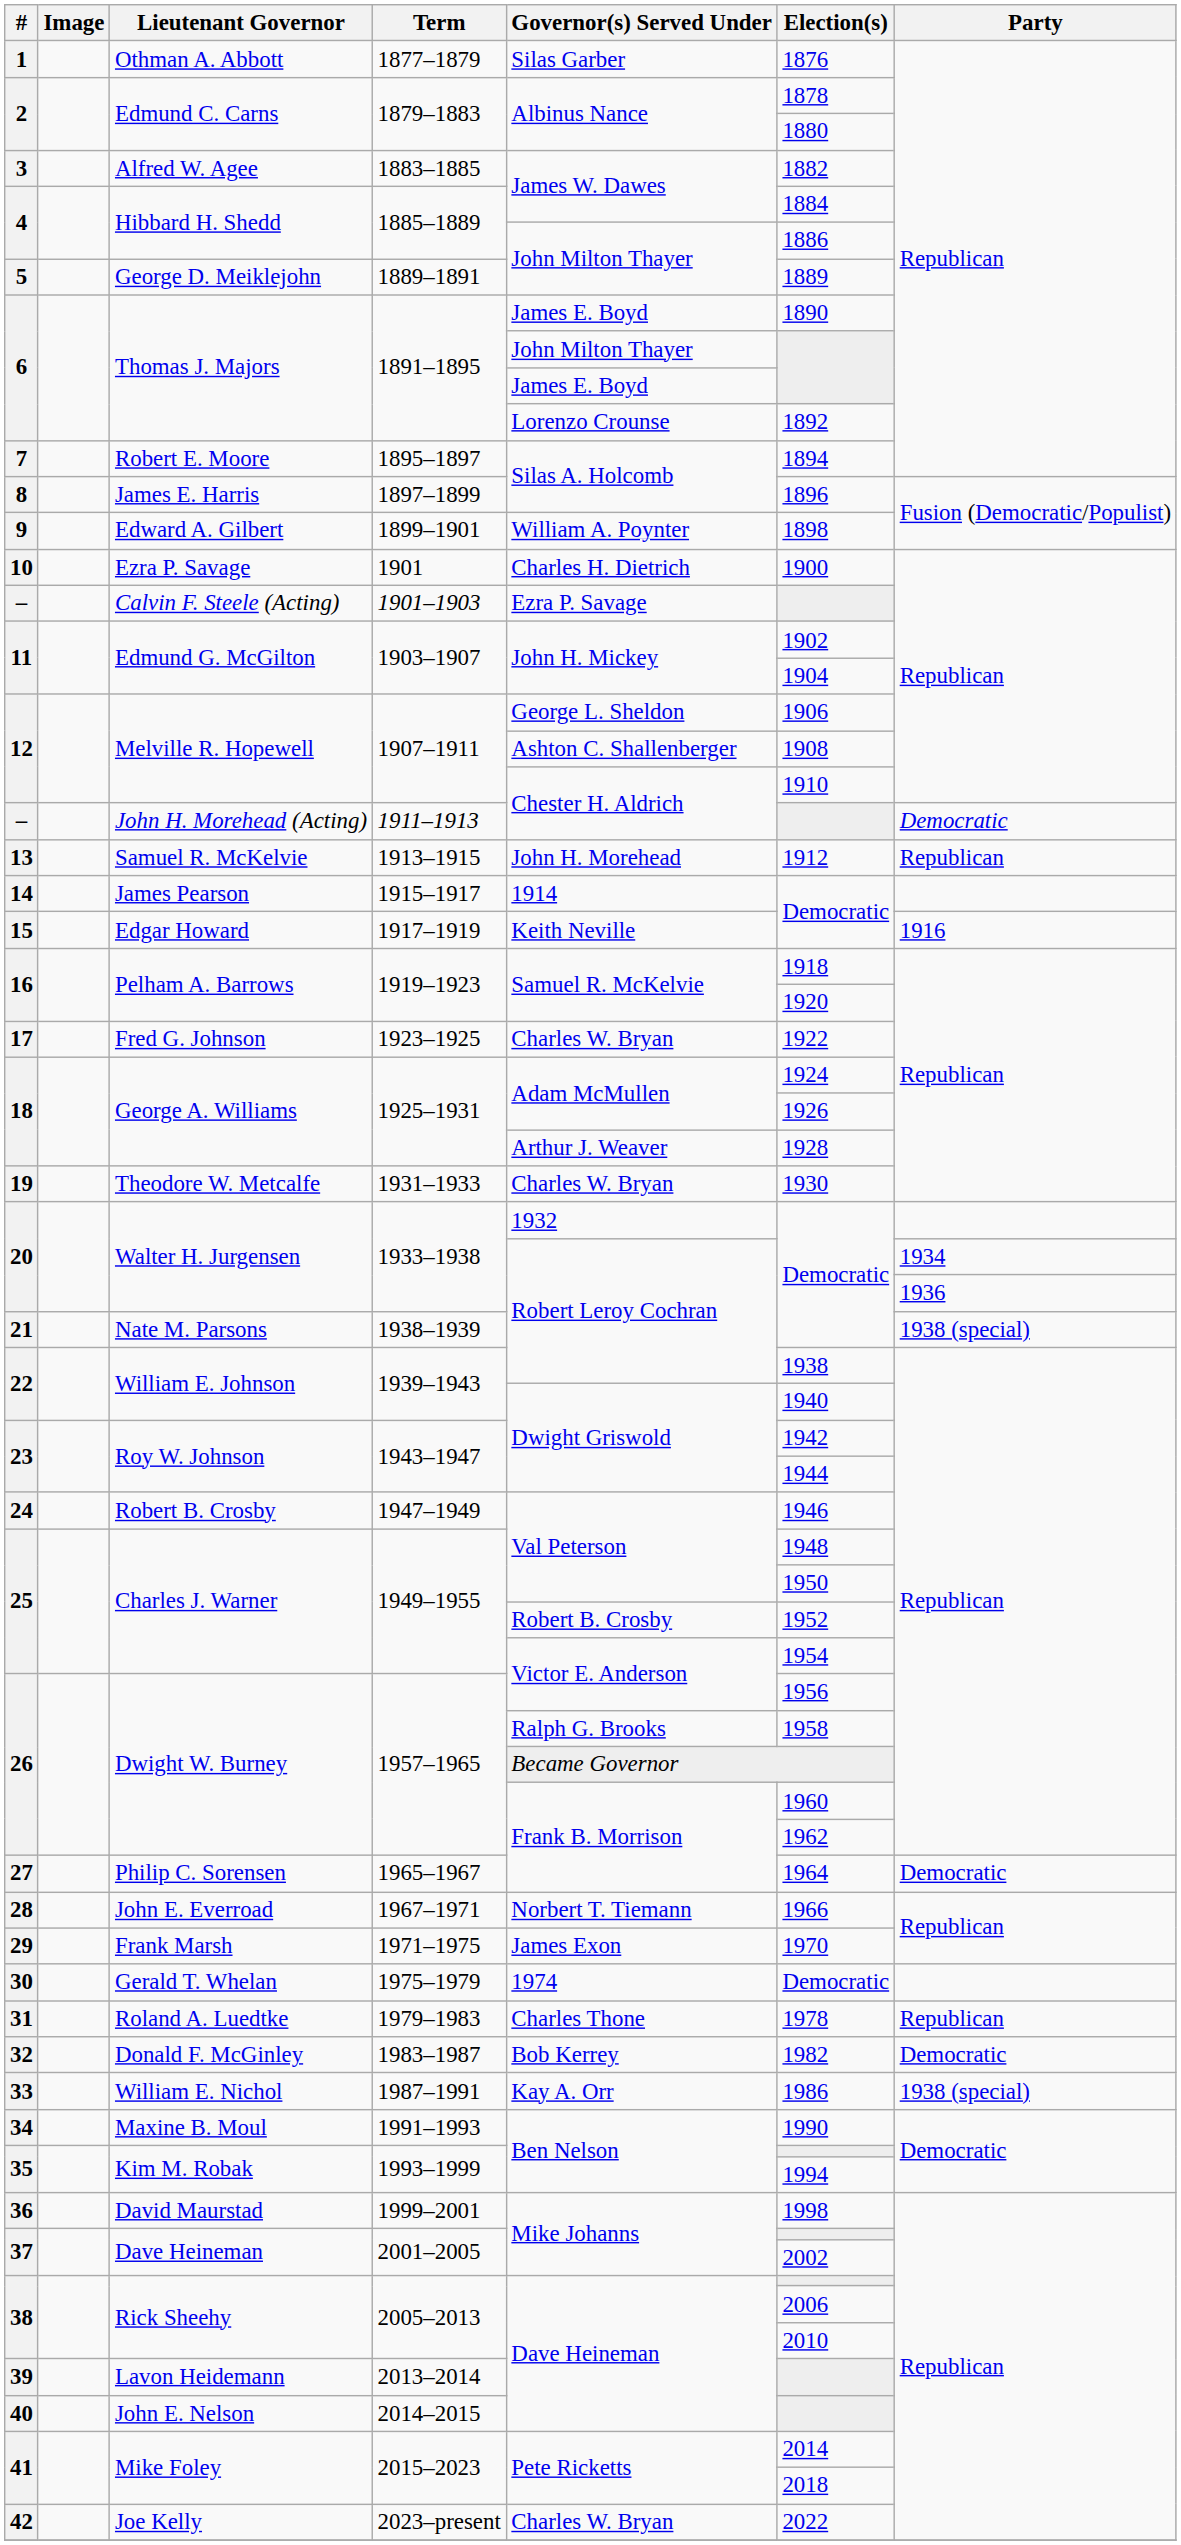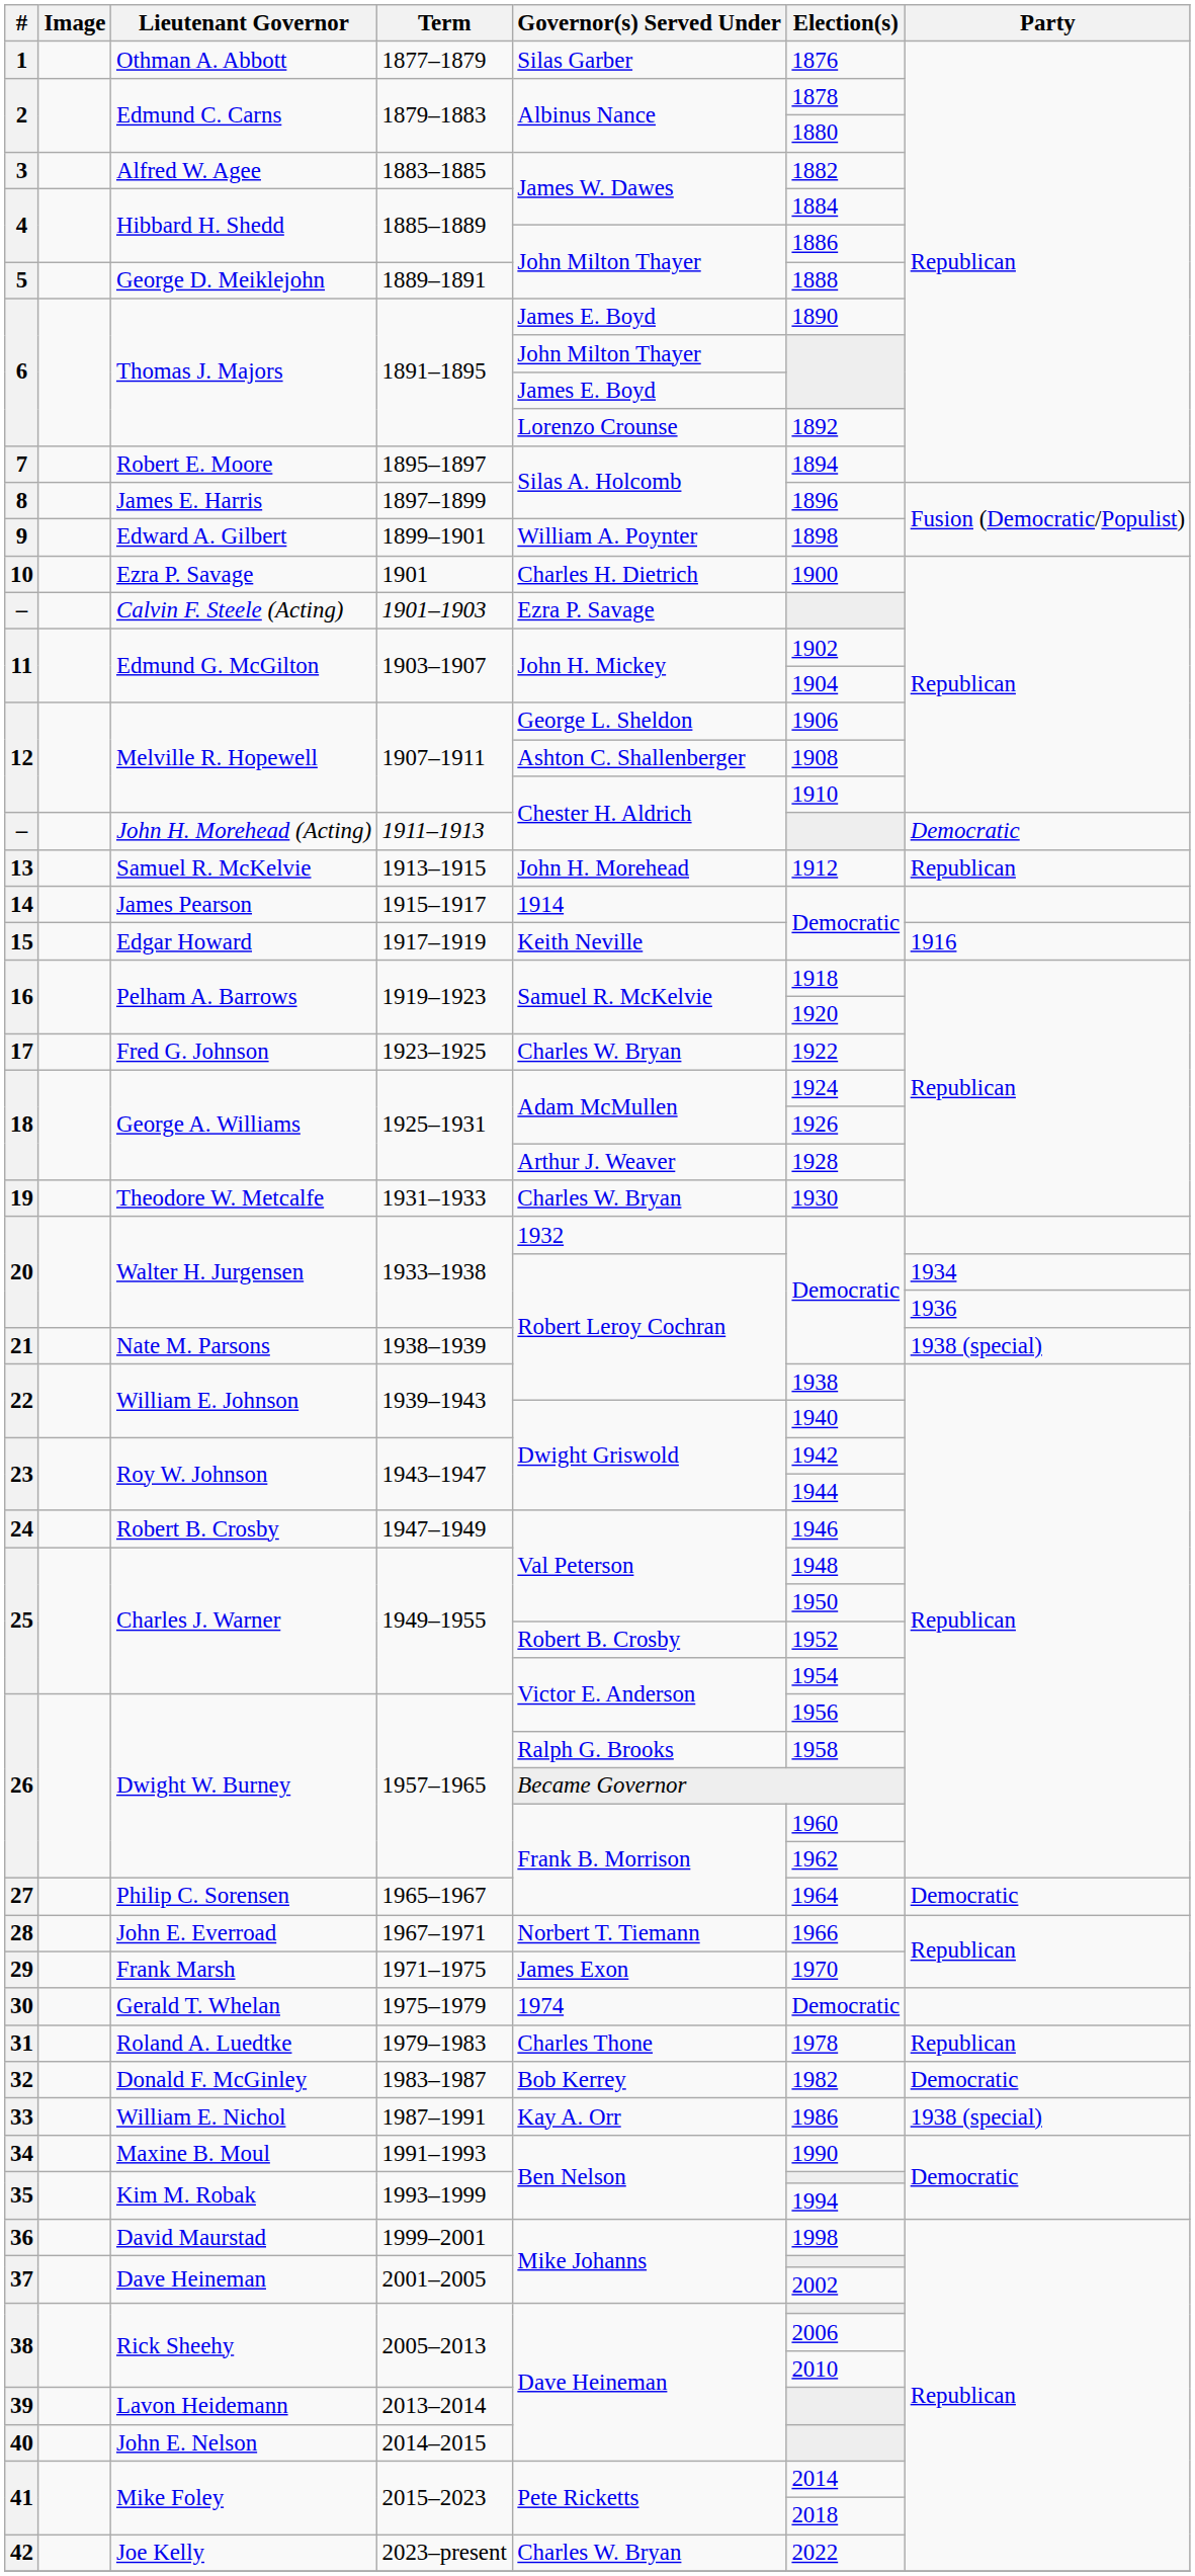 <table class=wikitable>
 <tr>
 <th>#</th>
 <th>Image</th>
 <th>Lieutenant Governor</th>
 <th>Term</th>
 <th>Governor(s) Served Under</th>
 <th>Election(s)</th>
 <th>Party</th>
 </tr>
 <tr>
 <th>1</th>
 <td></td>
 <td><a href='#'>Othman A. Abbott</a></td>
 <td>1877–1879</td>
 <td><a href='#'>Silas Garber</a></td>
 <td><a href='#'>1876</a></td>
 <td rowspan="12"><a href='#'>Republican</a></td>
 </tr>
 <tr>
 <th rowspan="2">2</th>
 <td rowspan="2"></td>
 <td rowspan="2"><a href='#'>Edmund C. Carns</a></td>
 <td rowspan="2">1879–1883</td>
 <td rowspan="2"><a href='#'>Albinus Nance</a></td>
 <td><a href='#'>1878</a></td>
 </tr>
 <tr>
 <td><a href='#'>1880</a></td>
 </tr>
 <tr>
 <th>3</th>
 <td></td>
 <td><a href='#'>Alfred W. Agee</a></td>
 <td>1883–1885</td>
 <td rowspan="2"><a href='#'>James W. Dawes</a></td>
 <td><a href='#'>1882</a></td>
 </tr>
 <tr>
 <th rowspan="2">4</th>
 <td rowspan="2"></td>
 <td rowspan="2"><a href='#'>Hibbard H. Shedd</a></td>
 <td rowspan="2">1885–1889</td>
 <td><a href='#'>1884</a></td>
 </tr>
 <tr>
 <td rowspan="2"><a href='#'>John Milton Thayer</a></td>
 <td><a href='#'>1886</a></td>
 </tr>
 <tr>
 <th>5</th>
 <td></td>
 <td><a href='#'>George D. Meiklejohn</a></td>
 <td>1889–1891</td>
-<td><a href='#'>1889</a></td>
+<td><a href='#'>1888</a></td>
 </tr>
 <tr>
 <th rowspan="4">6</th>
 <td rowspan="4"></td>
 <td rowspan="4"><a href='#'>Thomas J. Majors</a></td>
 <td rowspan="4">1891–1895</td>
 <td><a href='#'>James E. Boyd</a></td>
 <td><a href='#'>1890</a></td>
 </tr>
 <tr>
 <td><a href='#'>John Milton Thayer</a></td>
 <td rowspan="2" bgcolor="#EEEEEE"></td>
 </tr>
 <tr>
 <td><a href='#'>James E. Boyd</a></td>
 </tr>
 <tr>
 <td><a href='#'>Lorenzo Crounse</a></td>
 <td><a href='#'>1892</a></td>
 </tr>
 <tr>
 <th>7</th>
 <td></td>
 <td><a href='#'>Robert E. Moore</a></td>
 <td>1895–1897</td>
 <td rowspan="2" ><a href='#'>Silas A. Holcomb</a></td>
 <td><a href='#'>1894</a></td>
 </tr>
 <tr>
 <th>8</th>
 <td></td>
 <td><a href='#'>James E. Harris</a></td>
 <td>1897–1899</td>
 <td><a href='#'>1896</a></td>
 <td rowspan="2"><a href='#'>Fusion</a> (<a href='#'>Democratic</a>/<a href='#'>Populist</a>)</td>
 </tr>
 <tr>
 <th>9</th>
 <td></td>
 <td><a href='#'>Edward A. Gilbert</a></td>
 <td>1899–1901</td>
 <td><a href='#'>William A. Poynter</a></td>
 <td><a href='#'>1898</a></td>
 </tr>
 <tr>
 <th>10</th>
 <td></td>
 <td><a href='#'>Ezra P. Savage</a></td>
 <td>1901</td>
 <td><a href='#'>Charles H. Dietrich</a></td>
 <td><a href='#'>1900</a></td>
 <td rowspan="7"><a href='#'>Republican</a></td>
 </tr>
 <tr>
 <th>–</th>
 <td></td>
 <td><em><a href='#'>Calvin F. Steele</a> (Acting)</em></td>
 <td><em>1901–1903</em></td>
 <td><a href='#'>Ezra P. Savage</a></td>
 <td bgcolor="#EEEEEE"></td>
 </tr>
 <tr>
 <th rowspan="2">11</th>
 <td rowspan="2"></td>
 <td rowspan="2"><a href='#'>Edmund G. McGilton</a></td>
 <td rowspan="2">1903–1907</td>
 <td rowspan="2"><a href='#'>John H. Mickey</a></td>
 <td><a href='#'>1902</a></td>
 </tr>
 <tr>
 <td><a href='#'>1904</a></td>
 </tr>
 <tr>
 <th rowspan="3">12</th>
 <td rowspan="3"></td>
 <td rowspan="3"><a href='#'>Melville R. Hopewell</a></td>
 <td rowspan="3">1907–1911</td>
 <td><a href='#'>George L. Sheldon</a></td>
 <td><a href='#'>1906</a></td>
 </tr>
 <tr>
 <td><a href='#'>Ashton C. Shallenberger</a></td>
 <td><a href='#'>1908</a></td>
 </tr>
 <tr>
 <td rowspan="2"><a href='#'>Chester H. Aldrich</a></td>
 <td><a href='#'>1910</a></td>
 </tr>
 <tr>
 <th>–</th>
 <td></td>
 <td><em><a href='#'>John H. Morehead</a> (Acting)</em></td>
 <td><em>1911–1913</em></td>
 <td bgcolor="#EEEEEE"></td>
 <td><em><a href='#'>Democratic</a></em></td>
 </tr>
 <tr>
 <th>13</th>
 <td></td>
 <td><a href='#'>Samuel R. McKelvie</a></td>
 <td>1913–1915</td>
 <td><a href='#'>John H. Morehead</a></td>
 <td><a href='#'>1912</a></td>
 <td><a href='#'>Republican</a></td>
 </tr>
 <tr>
 <th>14</th>
 <td></td>
 <td><a href='#'>James Pearson</a></td>
 <td>1915–1917</td>
 <td><a href='#'>1914</a></td>
 <td rowspan="2"><a href='#'>Democratic</a></td>
 </tr>
 <tr>
 <th>15</th>
 <td></td>
 <td><a href='#'>Edgar Howard</a></td>
 <td>1917–1919</td>
 <td><a href='#'>Keith Neville</a></td>
 <td><a href='#'>1916</a></td>
 </tr>
 <tr>
 <th rowspan="2">16</th>
 <td rowspan="2"></td>
 <td rowspan="2"><a href='#'>Pelham A. Barrows</a></td>
 <td rowspan="2">1919–1923</td>
 <td rowspan="2"><a href='#'>Samuel R. McKelvie</a></td>
 <td><a href='#'>1918</a></td>
 <td rowspan="7"><a href='#'>Republican</a></td>
 </tr>
 <tr>
 <td><a href='#'>1920</a></td>
 </tr>
 <tr>
 <th>17</th>
 <td></td>
 <td><a href='#'>Fred G. Johnson</a></td>
 <td>1923–1925</td>
 <td><a href='#'>Charles W. Bryan</a></td>
 <td><a href='#'>1922</a></td>
 </tr>
 <tr>
 <th rowspan="3">18</th>
 <td rowspan="3"></td>
 <td rowspan="3"><a href='#'>George A. Williams</a></td>
 <td rowspan="3">1925–1931</td>
 <td rowspan="2"><a href='#'>Adam McMullen</a></td>
 <td><a href='#'>1924</a></td>
 </tr>
 <tr>
 <td><a href='#'>1926</a></td>
 </tr>
 <tr>
 <td><a href='#'>Arthur J. Weaver</a></td>
 <td><a href='#'>1928</a></td>
 </tr>
 <tr>
 <th>19</th>
 <td></td>
 <td><a href='#'>Theodore W. Metcalfe</a></td>
 <td>1931–1933</td>
 <td><a href='#'>Charles W. Bryan</a></td>
 <td><a href='#'>1930</a></td>
 </tr>
 <tr>
 <th rowspan="3">20</th>
 <td rowspan="3"></td>
 <td rowspan="3"><a href='#'>Walter H. Jurgensen</a></td>
 <td rowspan="3">1933–1938</td>
 <td><a href='#'>1932</a></td>
 <td rowspan="4"><a href='#'>Democratic</a></td>
 </tr>
 <tr>
 <td rowspan="4"><a href='#'>Robert Leroy Cochran</a></td>
 <td><a href='#'>1934</a></td>
 </tr>
 <tr>
 <td><a href='#'>1936</a></td>
 </tr>
 <tr>
 <th>21</th>
 <td></td>
 <td><a href='#'>Nate M. Parsons</a></td>
 <td>1938–1939</td>
 <td><a href='#'>1938 (special)</a></td>
 </tr>
 <tr>
 <th rowspan="2">22</th>
 <td rowspan="2"></td>
 <td rowspan="2"><a href='#'>William E. Johnson</a></td>
 <td rowspan="2">1939–1943</td>
 <td><a href='#'>1938</a></td>
 <td rowspan="14"><a href='#'>Republican</a></td>
 </tr>
 <tr>
 <td rowspan="3"><a href='#'>Dwight Griswold</a></td>
 <td><a href='#'>1940</a></td>
 </tr>
 <tr>
 <th rowspan="2">23</th>
 <td rowspan="2"></td>
 <td rowspan="2"><a href='#'>Roy W. Johnson</a></td>
 <td rowspan="2">1943–1947</td>
 <td><a href='#'>1942</a></td>
 </tr>
 <tr>
 <td><a href='#'>1944</a></td>
 </tr>
 <tr>
 <th>24</th>
 <td></td>
 <td><a href='#'>Robert B. Crosby</a></td>
 <td>1947–1949</td>
 <td rowspan="3"><a href='#'>Val Peterson</a></td>
 <td><a href='#'>1946</a></td>
 </tr>
 <tr>
 <th rowspan="4">25</th>
 <td rowspan="4"></td>
 <td rowspan="4"><a href='#'>Charles J. Warner</a></td>
 <td rowspan="4">1949–1955</td>
 <td><a href='#'>1948</a></td>
 </tr>
 <tr>
 <td><a href='#'>1950</a></td>
 </tr>
 <tr>
 <td><a href='#'>Robert B. Crosby</a></td>
 <td><a href='#'>1952</a></td>
 </tr>
 <tr>
 <td rowspan="2"><a href='#'>Victor E. Anderson</a></td>
 <td><a href='#'>1954</a></td>
 </tr>
 <tr>
 <th rowspan="5">26</th>
 <td rowspan="5"></td>
 <td rowspan="5"><a href='#'>Dwight W. Burney</a></td>
 <td rowspan="5">1957–1965</td>
 <td><a href='#'>1956</a></td>
 </tr>
 <tr>
 <td><a href='#'>Ralph G. Brooks</a></td>
 <td><a href='#'>1958</a></td>
 </tr>
 <tr>
 <td colspan="2" bgcolor="#EEEEEE"><em>Became Governor</em></td>
 </tr>
 <tr>
 <td rowspan="3"><a href='#'>Frank B. Morrison</a></td>
 <td><a href='#'>1960</a></td>
 </tr>
 <tr>
 <td><a href='#'>1962</a></td>
 </tr>
 <tr>
 <th>27</th>
 <td></td>
 <td><a href='#'>Philip C. Sorensen</a></td>
 <td>1965–1967</td>
 <td><a href='#'>1964</a></td>
 <td><a href='#'>Democratic</a></td>
 </tr>
 <tr>
 <th>28</th>
 <td></td>
 <td><a href='#'>John E. Everroad</a></td>
 <td>1967–1971</td>
 <td><a href='#'>Norbert T. Tiemann</a></td>
 <td><a href='#'>1966</a></td>
 <td rowspan="2"><a href='#'>Republican</a></td>
 </tr>
 <tr>
 <th>29</th>
 <td></td>
 <td><a href='#'>Frank Marsh</a></td>
 <td>1971–1975</td>
 <td><a href='#'>James Exon</a></td>
 <td><a href='#'>1970</a></td>
 </tr>
 <tr>
 <th>30</th>
 <td></td>
 <td><a href='#'>Gerald T. Whelan</a></td>
 <td>1975–1979</td>
 <td><a href='#'>1974</a></td>
 <td><a href='#'>Democratic</a></td>
 </tr>
 <tr>
 <th>31</th>
 <td></td>
 <td><a href='#'>Roland A. Luedtke</a></td>
 <td>1979–1983</td>
 <td><a href='#'>Charles Thone</a></td>
 <td><a href='#'>1978</a></td>
 <td><a href='#'>Republican</a></td>
 </tr>
 <tr>
 <th>32</th>
 <td></td>
 <td><a href='#'>Donald F. McGinley</a></td>
 <td>1983–1987</td>
 <td><a href='#'>Bob Kerrey</a></td>
 <td><a href='#'>1982</a></td>
 <td><a href='#'>Democratic</a></td>
 </tr>
 <tr>
 <th>33</th>
 <td></td>
 <td><a href='#'>William E. Nichol</a></td>
 <td>1987–1991</td>
 <td><a href='#'>Kay A. Orr</a></td>
 <td><a href='#'>1986</a></td>
 <td><a href='#'>1938 (special)</a></td>
 </tr>
 <tr>
 <th>34</th>
 <td></td>
 <td><a href='#'>Maxine B. Moul</a></td>
 <td>1991–1993</td>
 <td rowspan="3"><a href='#'>Ben Nelson</a></td>
 <td><a href='#'>1990</a></td>
 <td rowspan="3"><a href='#'>Democratic</a></td>
 </tr>
 <tr>
 <th rowspan="2">35</th>
 <td rowspan="2"></td>
 <td rowspan="2"><a href='#'>Kim M. Robak</a></td>
 <td rowspan="2">1993–1999</td>
 <td bgcolor="#EEEEEE"></td>
 </tr>
 <tr>
 <td><a href='#'>1994</a></td>
 </tr>
 <tr>
 <th>36</th>
 <td></td>
 <td><a href='#'>David Maurstad</a></td>
 <td>1999–2001</td>
 <td rowspan="3"><a href='#'>Mike Johanns</a></td>
 <td><a href='#'>1998</a></td>
 <td rowspan="11"><a href='#'>Republican</a></td>
 </tr>
 <tr>
 <th rowspan="2">37</th>
 <td rowspan="2"></td>
 <td rowspan="2"><a href='#'>Dave Heineman</a></td>
 <td rowspan="2">2001–2005</td>
 <td bgcolor="#EEEEEE"></td>
 </tr>
 <tr>
 <td><a href='#'>2002</a></td>
 </tr>
 <tr>
 <th rowspan="3">38</th>
 <td rowspan="3"></td>
 <td rowspan="3"><a href='#'>Rick Sheehy</a></td>
 <td rowspan="3">2005–2013</td>
 <td rowspan="5"><a href='#'>Dave Heineman</a></td>
 <td bgcolor="#EEEEEE"></td>
 </tr>
 <tr>
 <td><a href='#'>2006</a></td>
 </tr>
 <tr>
 <td><a href='#'>2010</a></td>
 </tr>
 <tr>
 <th>39</th>
 <td></td>
 <td><a href='#'>Lavon Heidemann</a></td>
 <td>2013–2014</td>
 <td bgcolor="#EEEEEE"></td>
 </tr>
 <tr>
 <th>40</th>
 <td></td>
 <td><a href='#'>John E. Nelson</a></td>
 <td>2014–2015</td>
 <td bgcolor="#EEEEEE"></td>
 </tr>
 <tr>
 <th rowspan="2">41</th>
 <td rowspan="2"></td>
 <td rowspan="2"><a href='#'>Mike Foley</a></td>
 <td rowspan="2">2015–2023</td>
 <td rowspan="2"><a href='#'>Pete Ricketts</a></td>
 <td><a href='#'>2014</a></td>
 </tr>
 <tr>
 <td><a href='#'>2018</a></td>
 </tr>
 <tr>
 <th>42</th>
 <td></td>
 <td><a href='#'>Joe Kelly</a></td>
 <td>2023–present</td>
 <td><a href='#'>Charles W. Bryan</a></td>
 <td><a href='#'>2022</a></td>
 </tr>
 <tr>
 </tr>
 </table>
